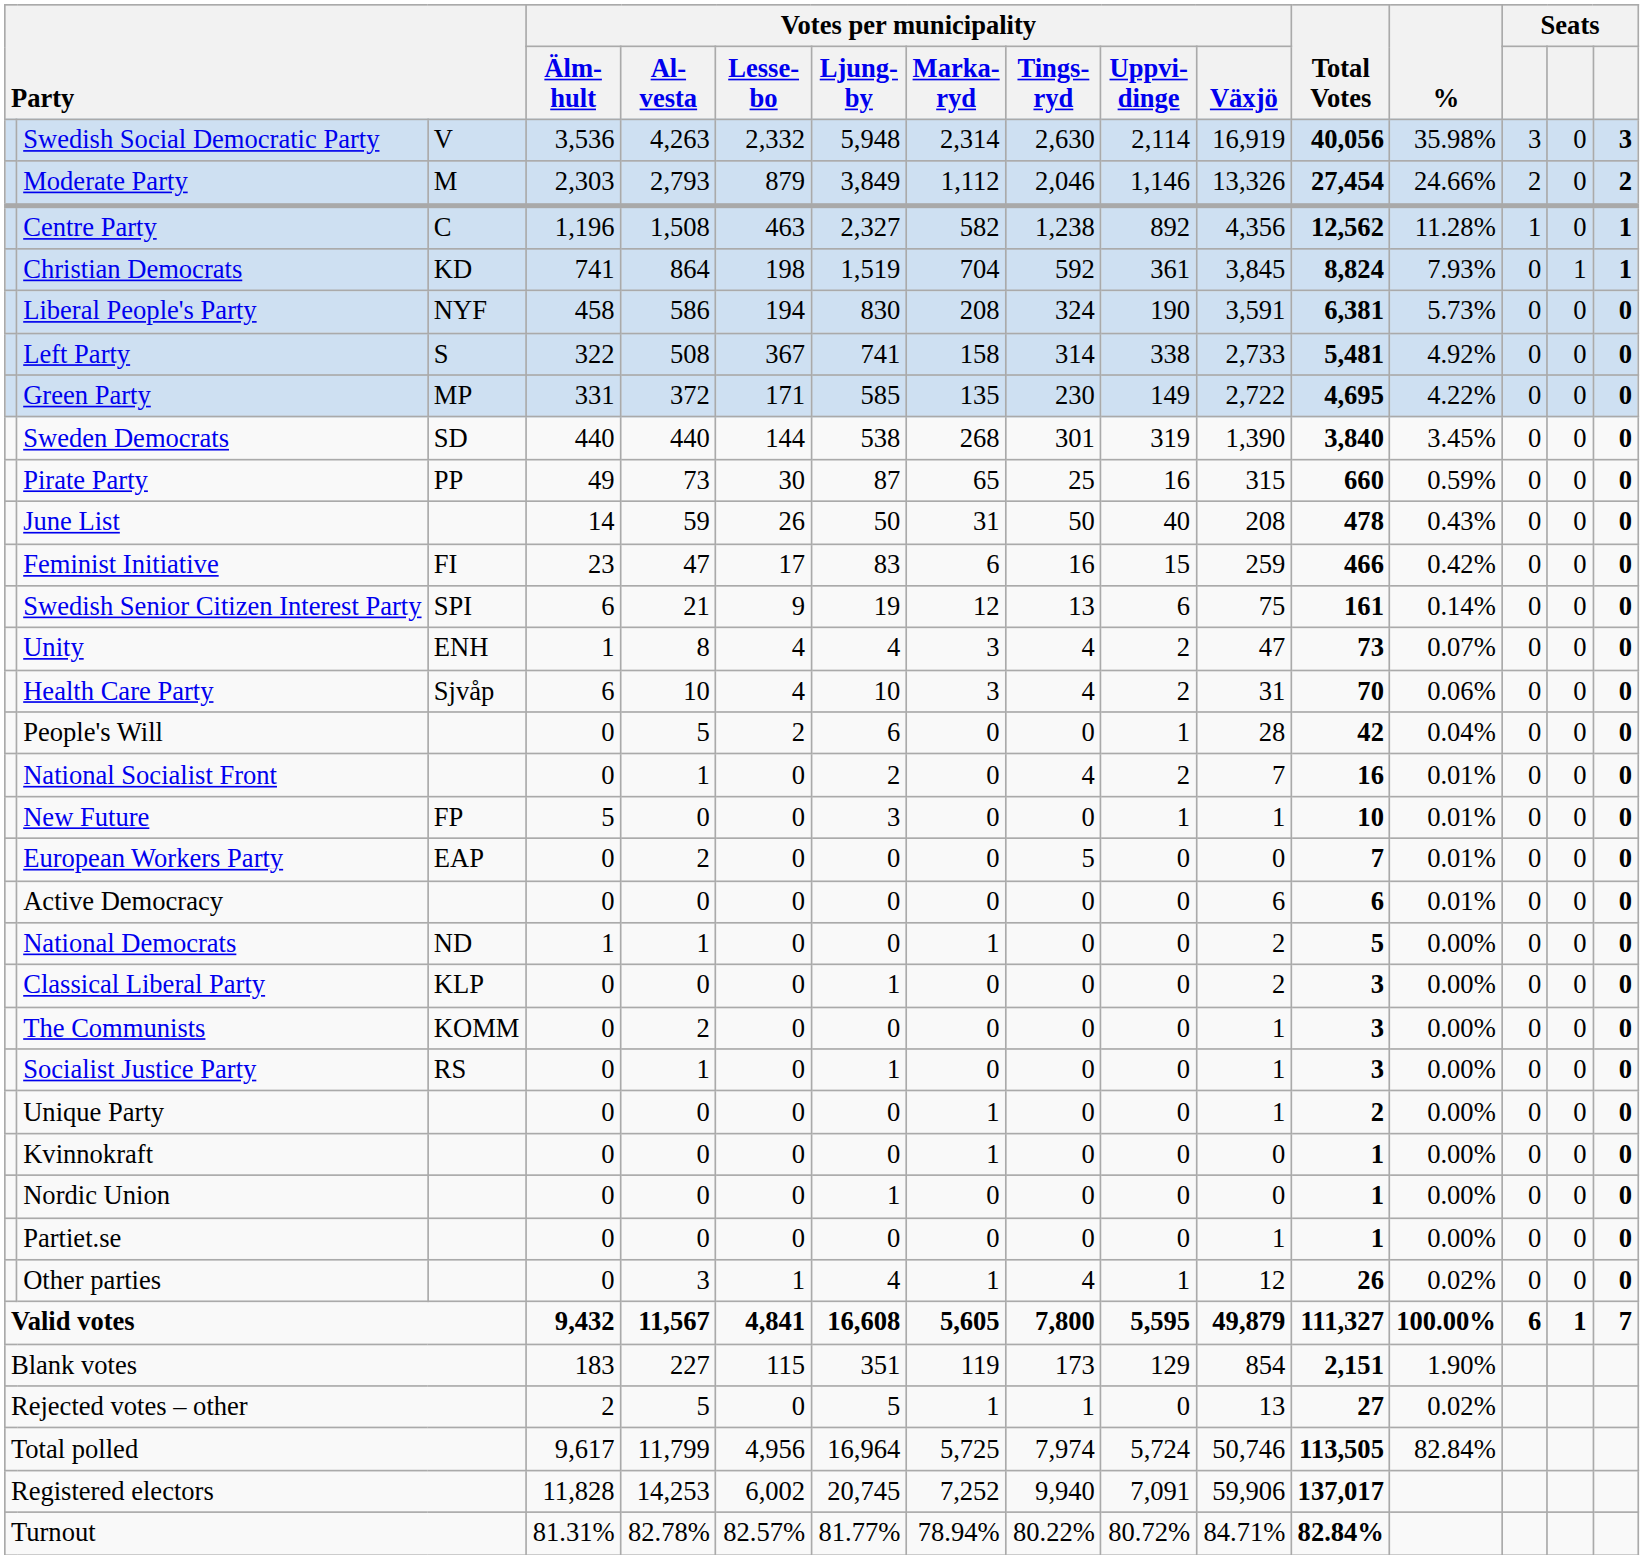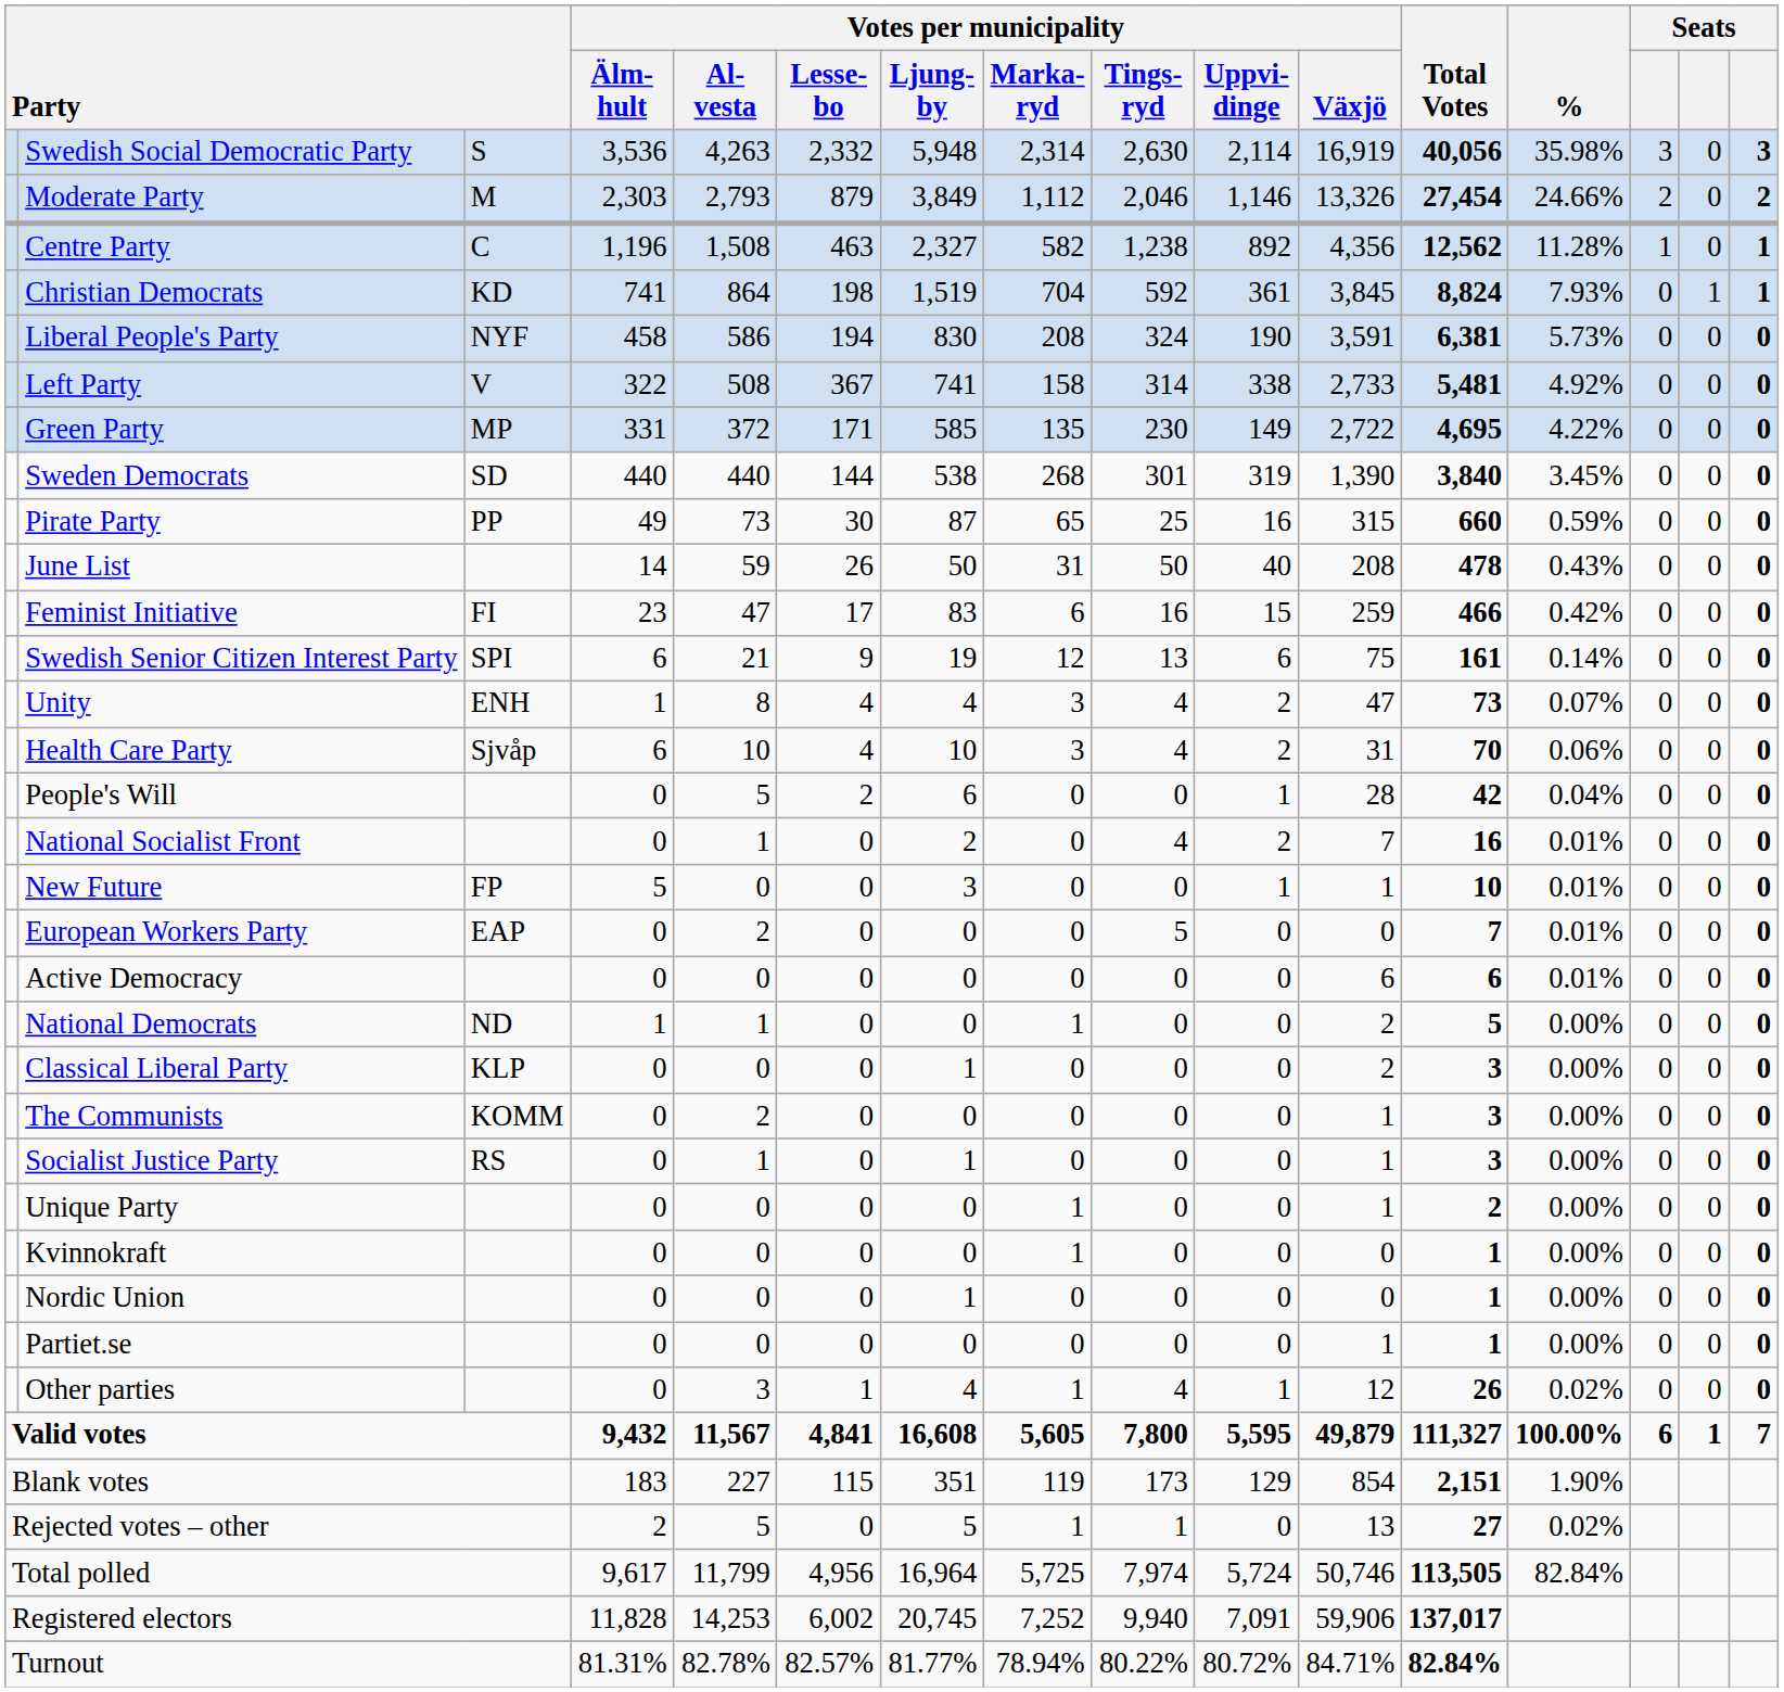 <table class="wikitable" border="1" style="text-align:right;">
 <tr>
 <th style="text-align:left;" valign=bottom rowspan=2 colspan=3>Party</th>
 <th colspan=8>Votes per municipality</th>
 <th align=center valign=bottom rowspan=2 width="50">Total Votes</th>
 <th align=center valign=bottom rowspan=2 width="50">%</th>
 <th colspan=3>Seats</th>
 </tr>
 <tr>
 <th align=center valign=bottom width="50"><a href='#'>Älm- hult</a></th>
 <th align=center valign=bottom width="50"><a href='#'>Al- vesta</a></th>
 <th align=center valign=bottom width="50"><a href='#'>Lesse- bo</a></th>
 <th align=center valign=bottom width="50"><a href='#'>Ljung- by</a></th>
 <th align=center valign=bottom width="50"><a href='#'>Marka- ryd</a></th>
 <th align=center valign=bottom width="50"><a href='#'>Tings- ryd</a></th>
 <th align=center valign=bottom width="50"><a href='#'>Uppvi- dinge</a></th>
 <th align=center valign=bottom width="50"><a href='#'>Växjö</a></th>
 <th align=center valign=bottom width="20"><small></small></th>
 <th align=center valign=bottom width="20"><small><a href='#'></a></small></th>
 <th align=center valign=bottom width="20"><small></small></th>
 </tr>
 <tr style="background:#CEE0F2;">
 <td></td>
 <td align=left style="white-space: nowrap;"><a href='#'>Swedish Social Democratic Party</a></td>
-<td align=left>V</td>
+<td align=left>S</td>
 <td>3,536</td>
 <td>4,263</td>
 <td>2,332</td>
 <td>5,948</td>
 <td>2,314</td>
 <td>2,630</td>
 <td>2,114</td>
 <td>16,919</td>
 <td><strong>40,056</strong></td>
 <td>35.98%</td>
 <td>3</td>
 <td>0</td>
 <td><strong>3</strong></td>
 </tr>
 <tr style="background:#CEE0F2;">
 <td></td>
 <td align=left><a href='#'>Moderate Party</a></td>
 <td align=left>M</td>
 <td>2,303</td>
 <td>2,793</td>
 <td>879</td>
 <td>3,849</td>
 <td>1,112</td>
 <td>2,046</td>
 <td>1,146</td>
 <td>13,326</td>
 <td><strong>27,454</strong></td>
 <td>24.66%</td>
 <td>2</td>
 <td>0</td>
 <td><strong>2</strong></td>
 </tr>
 <tr style="background:#CEE0F2; border-top:3px solid darkgray;">
 <td></td>
 <td align=left><a href='#'>Centre Party</a></td>
 <td align=left>C</td>
 <td>1,196</td>
 <td>1,508</td>
 <td>463</td>
 <td>2,327</td>
 <td>582</td>
 <td>1,238</td>
 <td>892</td>
 <td>4,356</td>
 <td><strong>12,562</strong></td>
 <td>11.28%</td>
 <td>1</td>
 <td>0</td>
 <td><strong>1</strong></td>
 </tr>
 <tr style="background:#CEE0F2;">
 <td></td>
 <td align=left><a href='#'>Christian Democrats</a></td>
 <td align=left>KD</td>
 <td>741</td>
 <td>864</td>
 <td>198</td>
 <td>1,519</td>
 <td>704</td>
 <td>592</td>
 <td>361</td>
 <td>3,845</td>
 <td><strong>8,824</strong></td>
 <td>7.93%</td>
 <td>0</td>
 <td>1</td>
 <td><strong>1</strong></td>
 </tr>
 <tr style="background:#CEE0F2;">
 <td></td>
 <td align=left><a href='#'>Liberal People's Party</a></td>
 <td align=left>NYF</td>
 <td>458</td>
 <td>586</td>
 <td>194</td>
 <td>830</td>
 <td>208</td>
 <td>324</td>
 <td>190</td>
 <td>3,591</td>
 <td><strong>6,381</strong></td>
 <td>5.73%</td>
 <td>0</td>
 <td>0</td>
 <td><strong>0</strong></td>
 </tr>
 <tr style="background:#CEE0F2;">
 <td></td>
 <td align=left><a href='#'>Left Party</a></td>
-<td align=left>S</td>
+<td align=left>V</td>
 <td>322</td>
 <td>508</td>
 <td>367</td>
 <td>741</td>
 <td>158</td>
 <td>314</td>
 <td>338</td>
 <td>2,733</td>
 <td><strong>5,481</strong></td>
 <td>4.92%</td>
 <td>0</td>
 <td>0</td>
 <td><strong>0</strong></td>
 </tr>
 <tr style="background:#CEE0F2;">
 <td></td>
 <td align=left><a href='#'>Green Party</a></td>
 <td align=left>MP</td>
 <td>331</td>
 <td>372</td>
 <td>171</td>
 <td>585</td>
 <td>135</td>
 <td>230</td>
 <td>149</td>
 <td>2,722</td>
 <td><strong>4,695</strong></td>
 <td>4.22%</td>
 <td>0</td>
 <td>0</td>
 <td><strong>0</strong></td>
 </tr>
 <tr>
 <td></td>
 <td align=left><a href='#'>Sweden Democrats</a></td>
 <td align=left>SD</td>
 <td>440</td>
 <td>440</td>
 <td>144</td>
 <td>538</td>
 <td>268</td>
 <td>301</td>
 <td>319</td>
 <td>1,390</td>
 <td><strong>3,840</strong></td>
 <td>3.45%</td>
 <td>0</td>
 <td>0</td>
 <td><strong>0</strong></td>
 </tr>
 <tr>
 <td></td>
 <td align=left><a href='#'>Pirate Party</a></td>
 <td align=left>PP</td>
 <td>49</td>
 <td>73</td>
 <td>30</td>
 <td>87</td>
 <td>65</td>
 <td>25</td>
 <td>16</td>
 <td>315</td>
 <td><strong>660</strong></td>
 <td>0.59%</td>
 <td>0</td>
 <td>0</td>
 <td><strong>0</strong></td>
 </tr>
 <tr>
 <td></td>
 <td align=left><a href='#'>June List</a></td>
 <td></td>
 <td>14</td>
 <td>59</td>
 <td>26</td>
 <td>50</td>
 <td>31</td>
 <td>50</td>
 <td>40</td>
 <td>208</td>
 <td><strong>478</strong></td>
 <td>0.43%</td>
 <td>0</td>
 <td>0</td>
 <td><strong>0</strong></td>
 </tr>
 <tr>
 <td></td>
 <td align=left><a href='#'>Feminist Initiative</a></td>
 <td align=left>FI</td>
 <td>23</td>
 <td>47</td>
 <td>17</td>
 <td>83</td>
 <td>6</td>
 <td>16</td>
 <td>15</td>
 <td>259</td>
 <td><strong>466</strong></td>
 <td>0.42%</td>
 <td>0</td>
 <td>0</td>
 <td><strong>0</strong></td>
 </tr>
 <tr>
 <td></td>
 <td align=left><a href='#'>Swedish Senior Citizen Interest Party</a></td>
 <td align=left>SPI</td>
 <td>6</td>
 <td>21</td>
 <td>9</td>
 <td>19</td>
 <td>12</td>
 <td>13</td>
 <td>6</td>
 <td>75</td>
 <td><strong>161</strong></td>
 <td>0.14%</td>
 <td>0</td>
 <td>0</td>
 <td><strong>0</strong></td>
 </tr>
 <tr>
 <td></td>
 <td align=left><a href='#'>Unity</a></td>
 <td align=left>ENH</td>
 <td>1</td>
 <td>8</td>
 <td>4</td>
 <td>4</td>
 <td>3</td>
 <td>4</td>
 <td>2</td>
 <td>47</td>
 <td><strong>73</strong></td>
 <td>0.07%</td>
 <td>0</td>
 <td>0</td>
 <td><strong>0</strong></td>
 </tr>
 <tr>
 <td></td>
 <td align=left><a href='#'>Health Care Party</a></td>
 <td align=left>Sjvåp</td>
 <td>6</td>
 <td>10</td>
 <td>4</td>
 <td>10</td>
 <td>3</td>
 <td>4</td>
 <td>2</td>
 <td>31</td>
 <td><strong>70</strong></td>
 <td>0.06%</td>
 <td>0</td>
 <td>0</td>
 <td><strong>0</strong></td>
 </tr>
 <tr>
 <td></td>
 <td align=left>People's Will</td>
 <td></td>
 <td>0</td>
 <td>5</td>
 <td>2</td>
 <td>6</td>
 <td>0</td>
 <td>0</td>
 <td>1</td>
 <td>28</td>
 <td><strong>42</strong></td>
 <td>0.04%</td>
 <td>0</td>
 <td>0</td>
 <td><strong>0</strong></td>
 </tr>
 <tr>
 <td></td>
 <td align=left><a href='#'>National Socialist Front</a></td>
 <td></td>
 <td>0</td>
 <td>1</td>
 <td>0</td>
 <td>2</td>
 <td>0</td>
 <td>4</td>
 <td>2</td>
 <td>7</td>
 <td><strong>16</strong></td>
 <td>0.01%</td>
 <td>0</td>
 <td>0</td>
 <td><strong>0</strong></td>
 </tr>
 <tr>
 <td></td>
 <td align=left><a href='#'>New Future</a></td>
 <td align=left>FP</td>
 <td>5</td>
 <td>0</td>
 <td>0</td>
 <td>3</td>
 <td>0</td>
 <td>0</td>
 <td>1</td>
 <td>1</td>
 <td><strong>10</strong></td>
 <td>0.01%</td>
 <td>0</td>
 <td>0</td>
 <td><strong>0</strong></td>
 </tr>
 <tr>
 <td></td>
 <td align=left><a href='#'>European Workers Party</a></td>
 <td align=left>EAP</td>
 <td>0</td>
 <td>2</td>
 <td>0</td>
 <td>0</td>
 <td>0</td>
 <td>5</td>
 <td>0</td>
 <td>0</td>
 <td><strong>7</strong></td>
 <td>0.01%</td>
 <td>0</td>
 <td>0</td>
 <td><strong>0</strong></td>
 </tr>
 <tr>
 <td></td>
 <td align=left>Active Democracy</td>
 <td></td>
 <td>0</td>
 <td>0</td>
 <td>0</td>
 <td>0</td>
 <td>0</td>
 <td>0</td>
 <td>0</td>
 <td>6</td>
 <td><strong>6</strong></td>
 <td>0.01%</td>
 <td>0</td>
 <td>0</td>
 <td><strong>0</strong></td>
 </tr>
 <tr>
 <td></td>
 <td align=left><a href='#'>National Democrats</a></td>
 <td align=left>ND</td>
 <td>1</td>
 <td>1</td>
 <td>0</td>
 <td>0</td>
 <td>1</td>
 <td>0</td>
 <td>0</td>
 <td>2</td>
 <td><strong>5</strong></td>
 <td>0.00%</td>
 <td>0</td>
 <td>0</td>
 <td><strong>0</strong></td>
 </tr>
 <tr>
 <td></td>
 <td align=left><a href='#'>Classical Liberal Party</a></td>
 <td align=left>KLP</td>
 <td>0</td>
 <td>0</td>
 <td>0</td>
 <td>1</td>
 <td>0</td>
 <td>0</td>
 <td>0</td>
 <td>2</td>
 <td><strong>3</strong></td>
 <td>0.00%</td>
 <td>0</td>
 <td>0</td>
 <td><strong>0</strong></td>
 </tr>
 <tr>
 <td></td>
 <td align=left><a href='#'>The Communists</a></td>
 <td align=left>KOMM</td>
 <td>0</td>
 <td>2</td>
 <td>0</td>
 <td>0</td>
 <td>0</td>
 <td>0</td>
 <td>0</td>
 <td>1</td>
 <td><strong>3</strong></td>
 <td>0.00%</td>
 <td>0</td>
 <td>0</td>
 <td><strong>0</strong></td>
 </tr>
 <tr>
 <td></td>
 <td align=left><a href='#'>Socialist Justice Party</a></td>
 <td align=left>RS</td>
 <td>0</td>
 <td>1</td>
 <td>0</td>
 <td>1</td>
 <td>0</td>
 <td>0</td>
 <td>0</td>
 <td>1</td>
 <td><strong>3</strong></td>
 <td>0.00%</td>
 <td>0</td>
 <td>0</td>
 <td><strong>0</strong></td>
 </tr>
 <tr>
 <td></td>
 <td align=left>Unique Party</td>
 <td></td>
 <td>0</td>
 <td>0</td>
 <td>0</td>
 <td>0</td>
 <td>1</td>
 <td>0</td>
 <td>0</td>
 <td>1</td>
 <td><strong>2</strong></td>
 <td>0.00%</td>
 <td>0</td>
 <td>0</td>
 <td><strong>0</strong></td>
 </tr>
 <tr>
 <td></td>
 <td align=left>Kvinnokraft</td>
 <td></td>
 <td>0</td>
 <td>0</td>
 <td>0</td>
 <td>0</td>
 <td>1</td>
 <td>0</td>
 <td>0</td>
 <td>0</td>
 <td><strong>1</strong></td>
 <td>0.00%</td>
 <td>0</td>
 <td>0</td>
 <td><strong>0</strong></td>
 </tr>
 <tr>
 <td></td>
 <td align=left>Nordic Union</td>
 <td></td>
 <td>0</td>
 <td>0</td>
 <td>0</td>
 <td>1</td>
 <td>0</td>
 <td>0</td>
 <td>0</td>
 <td>0</td>
 <td><strong>1</strong></td>
 <td>0.00%</td>
 <td>0</td>
 <td>0</td>
 <td><strong>0</strong></td>
 </tr>
 <tr>
 <td></td>
 <td align=left>Partiet.se</td>
 <td></td>
 <td>0</td>
 <td>0</td>
 <td>0</td>
 <td>0</td>
 <td>0</td>
 <td>0</td>
 <td>0</td>
 <td>1</td>
 <td><strong>1</strong></td>
 <td>0.00%</td>
 <td>0</td>
 <td>0</td>
 <td><strong>0</strong></td>
 </tr>
 <tr>
 <td></td>
 <td align=left>Other parties</td>
 <td></td>
 <td>0</td>
 <td>3</td>
 <td>1</td>
 <td>4</td>
 <td>1</td>
 <td>4</td>
 <td>1</td>
 <td>12</td>
 <td><strong>26</strong></td>
 <td>0.02%</td>
 <td>0</td>
 <td>0</td>
 <td><strong>0</strong></td>
 </tr>
 <tr style="font-weight:bold">
 <td align=left colspan=3>Valid votes</td>
 <td>9,432</td>
 <td>11,567</td>
 <td>4,841</td>
 <td>16,608</td>
 <td>5,605</td>
 <td>7,800</td>
 <td>5,595</td>
 <td>49,879</td>
 <td>111,327</td>
 <td>100.00%</td>
 <td>6</td>
 <td>1</td>
 <td>7</td>
 </tr>
 <tr>
 <td align=left colspan=3>Blank votes</td>
 <td>183</td>
 <td>227</td>
 <td>115</td>
 <td>351</td>
 <td>119</td>
 <td>173</td>
 <td>129</td>
 <td>854</td>
 <td><strong>2,151</strong></td>
 <td>1.90%</td>
 <td></td>
 <td></td>
 <td></td>
 </tr>
 <tr>
 <td align=left colspan=3>Rejected votes – other</td>
 <td>2</td>
 <td>5</td>
 <td>0</td>
 <td>5</td>
 <td>1</td>
 <td>1</td>
 <td>0</td>
 <td>13</td>
 <td><strong>27</strong></td>
 <td>0.02%</td>
 <td></td>
 <td></td>
 <td></td>
 </tr>
 <tr>
 <td align=left colspan=3>Total polled</td>
 <td>9,617</td>
 <td>11,799</td>
 <td>4,956</td>
 <td>16,964</td>
 <td>5,725</td>
 <td>7,974</td>
 <td>5,724</td>
 <td>50,746</td>
 <td><strong>113,505</strong></td>
 <td>82.84%</td>
 <td></td>
 <td></td>
 <td></td>
 </tr>
 <tr>
 <td align=left colspan=3>Registered electors</td>
 <td>11,828</td>
 <td>14,253</td>
 <td>6,002</td>
 <td>20,745</td>
 <td>7,252</td>
 <td>9,940</td>
 <td>7,091</td>
 <td>59,906</td>
 <td><strong>137,017</strong></td>
 <td></td>
 <td></td>
 <td></td>
 <td></td>
 </tr>
 <tr>
 <td align=left colspan=3>Turnout</td>
 <td>81.31%</td>
 <td>82.78%</td>
 <td>82.57%</td>
 <td>81.77%</td>
 <td>78.94%</td>
 <td>80.22%</td>
 <td>80.72%</td>
 <td>84.71%</td>
 <td><strong>82.84%</strong></td>
 <td></td>
 <td></td>
 <td></td>
 <td></td>
 </tr>
 </table>
